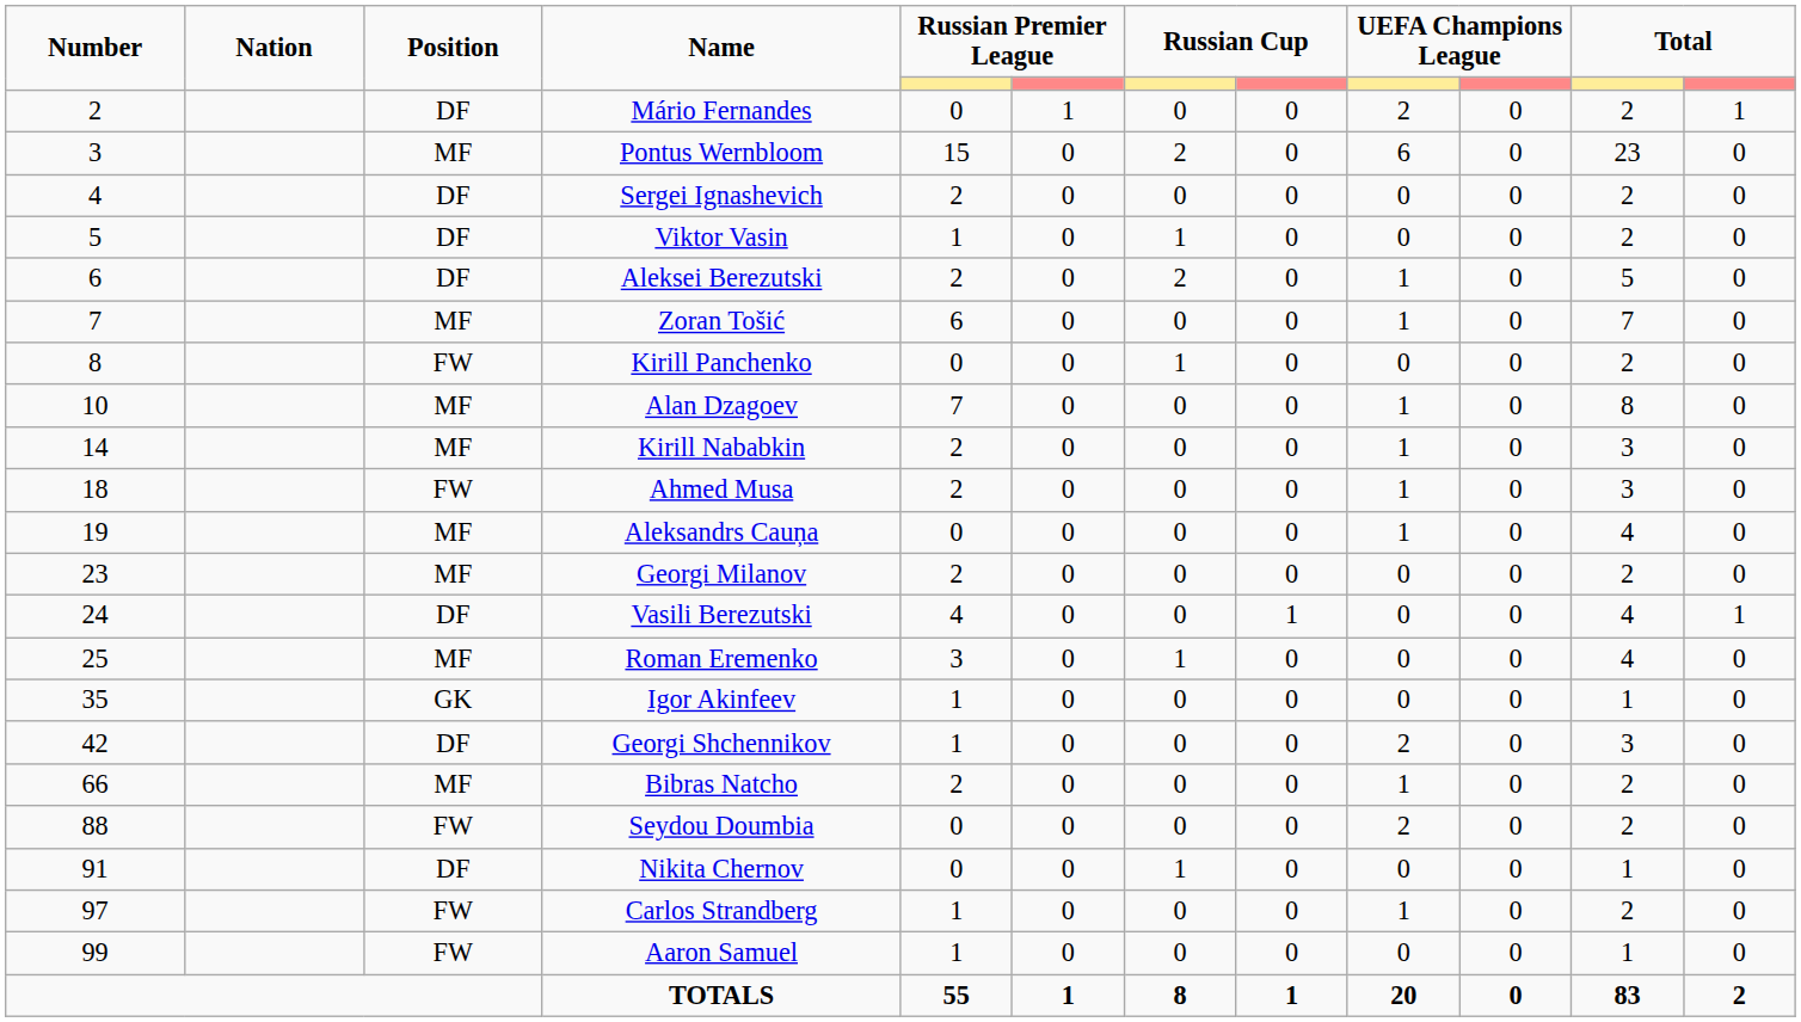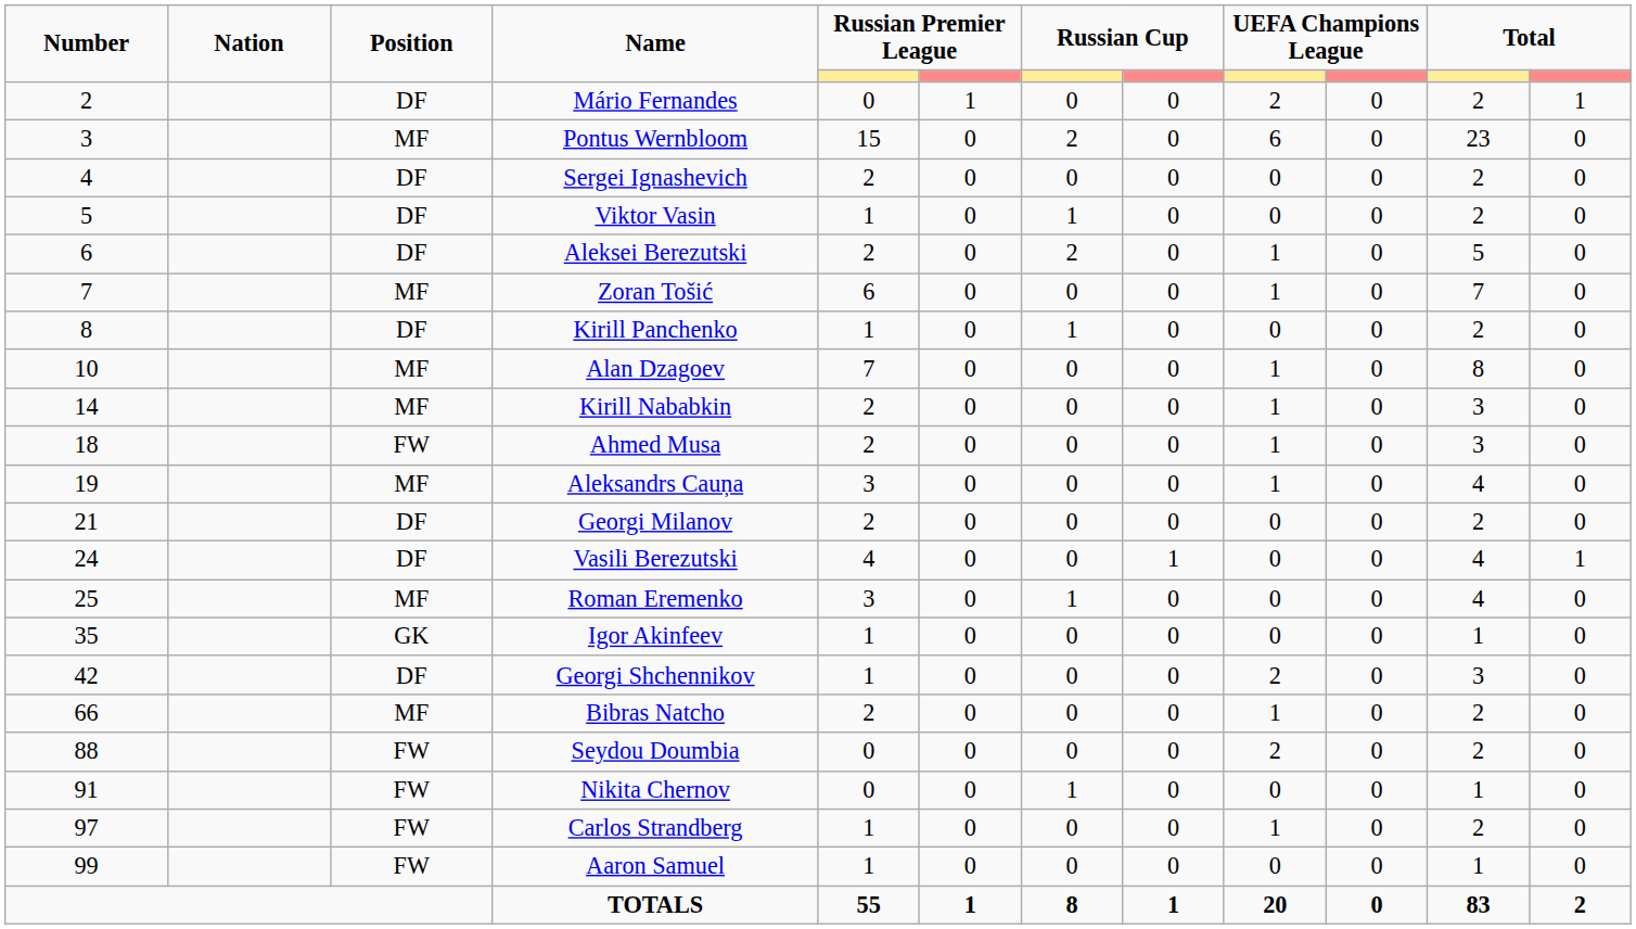 <table class="wikitable" style="font-size: 100%; text-align: center;">
 <tr>
 <td rowspan="2" width="10%" align="center"><strong>Number</strong></td>
 <td rowspan="2" width="10%" align="center"><strong>Nation</strong></td>
 <td rowspan="2" width="10%" align="center"><strong>Position</strong></td>
 <td rowspan="2" width="20%" align="center"><strong>Name</strong></td>
 <td colspan="2" align="center"><strong>Russian Premier League</strong></td>
 <td colspan="2" align="center"><strong>Russian Cup</strong></td>
 <td colspan="2" align="center"><strong>UEFA Champions League</strong></td>
 <td colspan="2" align="center"><strong>Total</strong></td>
 </tr>
 <tr>
 <th width=60 style="background: #FFEE99"></th>
 <th width=60 style="background: #FF8888"></th>
 <th width=60 style="background: #FFEE99"></th>
 <th width=60 style="background: #FF8888"></th>
 <th width=60 style="background: #FFEE99"></th>
 <th width=60 style="background: #FF8888"></th>
 <th width=60 style="background: #FFEE99"></th>
 <th width=60 style="background: #FF8888"></th>
 </tr>
 <tr>
 <td>2</td>
 <td></td>
 <td>DF</td>
 <td><a href='#'>Mário Fernandes</a></td>
 <td>0</td>
 <td>1</td>
 <td>0</td>
 <td>0</td>
 <td>2</td>
 <td>0</td>
 <td>2</td>
 <td>1</td>
 </tr>
 <tr>
 <td>3</td>
 <td></td>
 <td>MF</td>
 <td><a href='#'>Pontus Wernbloom</a></td>
 <td>15</td>
 <td>0</td>
 <td>2</td>
 <td>0</td>
 <td>6</td>
 <td>0</td>
 <td>23</td>
 <td>0</td>
 </tr>
 <tr>
 <td>4</td>
 <td></td>
 <td>DF</td>
 <td><a href='#'>Sergei Ignashevich</a></td>
 <td>2</td>
 <td>0</td>
 <td>0</td>
 <td>0</td>
 <td>0</td>
 <td>0</td>
 <td>2</td>
 <td>0</td>
 </tr>
 <tr>
 <td>5</td>
 <td></td>
 <td>DF</td>
 <td><a href='#'>Viktor Vasin</a></td>
 <td>1</td>
 <td>0</td>
 <td>1</td>
 <td>0</td>
 <td>0</td>
 <td>0</td>
 <td>2</td>
 <td>0</td>
 </tr>
 <tr>
 <td>6</td>
 <td></td>
 <td>DF</td>
 <td><a href='#'>Aleksei Berezutski</a></td>
 <td>2</td>
 <td>0</td>
 <td>2</td>
 <td>0</td>
 <td>1</td>
 <td>0</td>
 <td>5</td>
 <td>0</td>
 </tr>
 <tr>
 <td>7</td>
 <td></td>
 <td>MF</td>
 <td><a href='#'>Zoran Tošić</a></td>
 <td>6</td>
 <td>0</td>
 <td>0</td>
 <td>0</td>
 <td>1</td>
 <td>0</td>
 <td>7</td>
 <td>0</td>
 </tr>
 <tr>
 <td>8</td>
 <td></td>
-<td>FW</td>
+<td>DF</td>
 <td><a href='#'>Kirill Panchenko</a></td>
-<td>0</td>
+<td>1</td>
 <td>0</td>
 <td>1</td>
 <td>0</td>
 <td>0</td>
 <td>0</td>
 <td>2</td>
 <td>0</td>
 </tr>
 <tr>
 <td>10</td>
 <td></td>
 <td>MF</td>
 <td><a href='#'>Alan Dzagoev</a></td>
 <td>7</td>
 <td>0</td>
 <td>0</td>
 <td>0</td>
 <td>1</td>
 <td>0</td>
 <td>8</td>
 <td>0</td>
 </tr>
 <tr>
 <td>14</td>
 <td></td>
 <td>MF</td>
 <td><a href='#'>Kirill Nababkin</a></td>
 <td>2</td>
 <td>0</td>
 <td>0</td>
 <td>0</td>
 <td>1</td>
 <td>0</td>
 <td>3</td>
 <td>0</td>
 </tr>
 <tr>
 <td>18</td>
 <td></td>
 <td>FW</td>
 <td><a href='#'>Ahmed Musa</a></td>
 <td>2</td>
 <td>0</td>
 <td>0</td>
 <td>0</td>
 <td>1</td>
 <td>0</td>
 <td>3</td>
 <td>0</td>
 </tr>
 <tr>
 <td>19</td>
 <td></td>
 <td>MF</td>
 <td><a href='#'>Aleksandrs Cauņa</a></td>
-<td>0</td>
+<td>3</td>
 <td>0</td>
 <td>0</td>
 <td>0</td>
 <td>1</td>
 <td>0</td>
 <td>4</td>
 <td>0</td>
 </tr>
 <tr>
-<td>23</td>
+<td>21</td>
 <td></td>
-<td>MF</td>
+<td>DF</td>
 <td><a href='#'>Georgi Milanov</a></td>
 <td>2</td>
 <td>0</td>
 <td>0</td>
 <td>0</td>
 <td>0</td>
 <td>0</td>
 <td>2</td>
 <td>0</td>
 </tr>
 <tr>
 <td>24</td>
 <td></td>
 <td>DF</td>
 <td><a href='#'>Vasili Berezutski</a></td>
 <td>4</td>
 <td>0</td>
 <td>0</td>
 <td>1</td>
 <td>0</td>
 <td>0</td>
 <td>4</td>
 <td>1</td>
 </tr>
 <tr>
 <td>25</td>
 <td></td>
 <td>MF</td>
 <td><a href='#'>Roman Eremenko</a></td>
 <td>3</td>
 <td>0</td>
 <td>1</td>
 <td>0</td>
 <td>0</td>
 <td>0</td>
 <td>4</td>
 <td>0</td>
 </tr>
 <tr>
 <td>35</td>
 <td></td>
 <td>GK</td>
 <td><a href='#'>Igor Akinfeev</a></td>
 <td>1</td>
 <td>0</td>
 <td>0</td>
 <td>0</td>
 <td>0</td>
 <td>0</td>
 <td>1</td>
 <td>0</td>
 </tr>
 <tr>
 <td>42</td>
 <td></td>
 <td>DF</td>
 <td><a href='#'>Georgi Shchennikov</a></td>
 <td>1</td>
 <td>0</td>
 <td>0</td>
 <td>0</td>
 <td>2</td>
 <td>0</td>
 <td>3</td>
 <td>0</td>
 </tr>
 <tr>
 <td>66</td>
 <td></td>
 <td>MF</td>
 <td><a href='#'>Bibras Natcho</a></td>
 <td>2</td>
 <td>0</td>
 <td>0</td>
 <td>0</td>
 <td>1</td>
 <td>0</td>
 <td>2</td>
 <td>0</td>
 </tr>
 <tr>
 <td>88</td>
 <td></td>
 <td>FW</td>
 <td><a href='#'>Seydou Doumbia</a></td>
 <td>0</td>
 <td>0</td>
 <td>0</td>
 <td>0</td>
 <td>2</td>
 <td>0</td>
 <td>2</td>
 <td>0</td>
 </tr>
 <tr>
 <td>91</td>
 <td></td>
-<td>DF</td>
+<td>FW</td>
 <td><a href='#'>Nikita Chernov</a></td>
 <td>0</td>
 <td>0</td>
 <td>1</td>
 <td>0</td>
 <td>0</td>
 <td>0</td>
 <td>1</td>
 <td>0</td>
 </tr>
 <tr>
 <td>97</td>
 <td></td>
 <td>FW</td>
 <td><a href='#'>Carlos Strandberg</a></td>
 <td>1</td>
 <td>0</td>
 <td>0</td>
 <td>0</td>
 <td>1</td>
 <td>0</td>
 <td>2</td>
 <td>0</td>
 </tr>
 <tr>
 <td>99</td>
 <td></td>
 <td>FW</td>
 <td><a href='#'>Aaron Samuel</a></td>
 <td>1</td>
 <td>0</td>
 <td>0</td>
 <td>0</td>
 <td>0</td>
 <td>0</td>
 <td>1</td>
 <td>0</td>
 </tr>
 <tr>
 <td colspan="3"></td>
 <td><strong>TOTALS</strong></td>
 <td><strong>55</strong></td>
 <td><strong>1</strong></td>
 <td><strong>8</strong></td>
 <td><strong>1</strong></td>
 <td><strong>20</strong></td>
 <td><strong>0</strong></td>
 <td><strong>83</strong></td>
 <td><strong>2</strong></td>
 </tr>
 </table>
